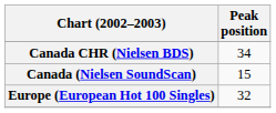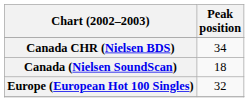 <table class="wikitable sortable plainrowheaders" style="text-align:center">
 <tr>
 <th scope="col">Chart (2002–2003)</th>
 <th scope="col">Peak<br>position</th>
 </tr>
 <tr>
 </tr>
 <tr>
 </tr>
 <tr>
 </tr>
 <tr>
 <th scope="row">Canada CHR (<a href='#'>Nielsen BDS</a>)</th>
 <td style="text-align:center">34</td>
 </tr>
 <tr>
 <th scope="row">Canada (<a href='#'>Nielsen SoundScan</a>)</th>
-<td>15</td>
+<td>18</td>
 </tr>
 <tr>
 <th scope="row">Europe (<a href='#'>European Hot 100 Singles</a>)</th>
 <td align="center">32</td>
 </tr>
 <tr>
 </tr>
 <tr>
 </tr>
 <tr>
 </tr>
 <tr>
 </tr>
 <tr>
 </tr>
 <tr>
 </tr>
 <tr>
 </tr>
 <tr>
 </tr>
 <tr>
 </tr>
 <tr>
 </tr>
 <tr>
 </tr>
 <tr>
 </tr>
 </table>
